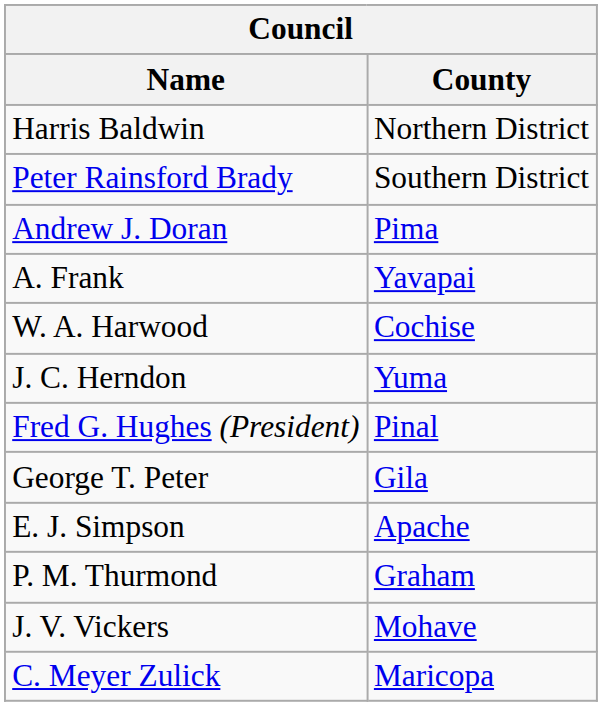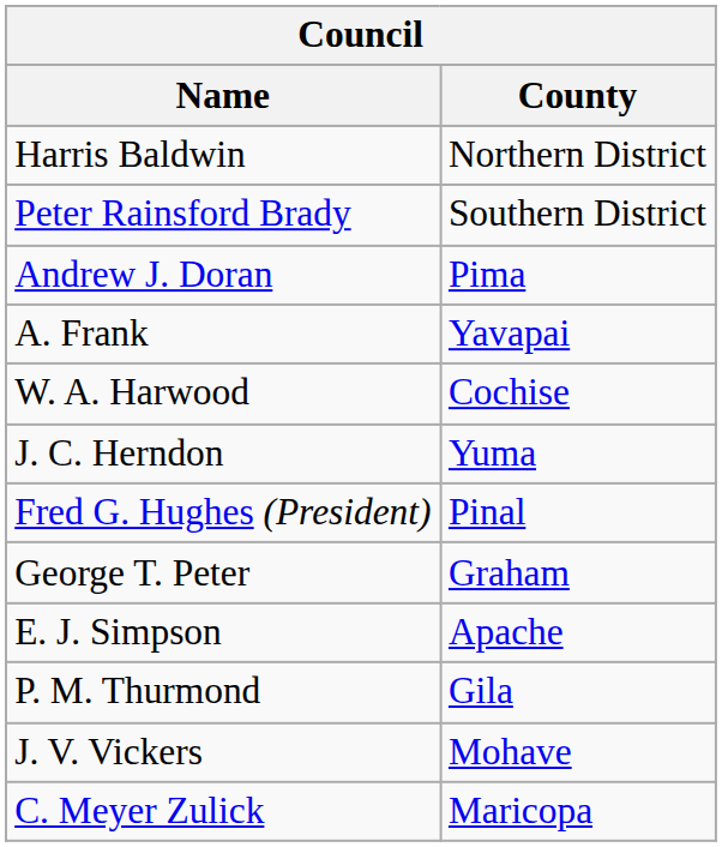 <table class="wikitable">
 <tr>
 <th colspan="2">Council</th>
 </tr>
 <tr>
 <th>Name</th>
 <th>County</th>
 </tr>
 <tr>
 <td>Harris Baldwin</td>
 <td>Northern District</td>
 </tr>
 <tr>
 <td><a href='#'>Peter Rainsford Brady</a></td>
 <td>Southern District</td>
 </tr>
 <tr>
 <td><a href='#'>Andrew J. Doran</a></td>
 <td><a href='#'>Pima</a></td>
 </tr>
 <tr>
 <td>A. Frank</td>
 <td><a href='#'>Yavapai</a></td>
 </tr>
 <tr>
 <td>W. A. Harwood</td>
 <td><a href='#'>Cochise</a></td>
 </tr>
 <tr>
 <td>J. C. Herndon</td>
 <td><a href='#'>Yuma</a></td>
 </tr>
 <tr>
 <td><a href='#'>Fred G. Hughes</a> <em>(President)</em></td>
 <td><a href='#'>Pinal</a></td>
 </tr>
 <tr>
 <td>George T. Peter</td>
-<td><a href='#'>Gila</a></td>
+<td><a href='#'>Graham</a></td>
 </tr>
 <tr>
 <td>E. J. Simpson</td>
 <td><a href='#'>Apache</a></td>
 </tr>
 <tr>
 <td>P. M. Thurmond</td>
-<td><a href='#'>Graham</a></td>
+<td><a href='#'>Gila</a></td>
 </tr>
 <tr>
 <td>J. V. Vickers</td>
 <td><a href='#'>Mohave</a></td>
 </tr>
 <tr>
 <td><a href='#'>C. Meyer Zulick</a></td>
 <td><a href='#'>Maricopa</a></td>
 </tr>
 </table>
